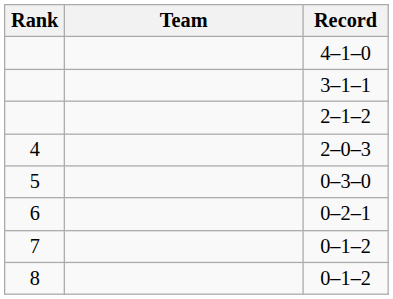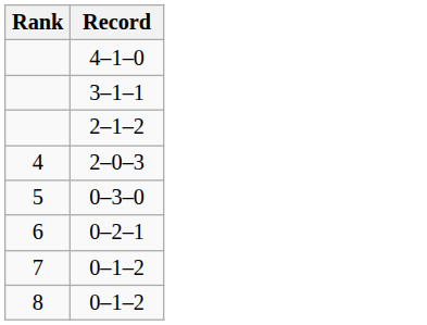 <table class="wikitable" style="text-align: center;">
 <tr>
 <th width=40>Rank</th>
-<th width=180>Team</th>
 <th width=60>Record</th>
 </tr>
 <tr>
 <td></td>
-<td align=left></td>
 <td>4–1–0</td>
 </tr>
 <tr>
 <td></td>
-<td align=left></td>
 <td>3–1–1</td>
 </tr>
 <tr>
 <td></td>
-<td align=left></td>
 <td>2–1–2</td>
 </tr>
 <tr align=center>
 <td>4</td>
-<td align=left></td>
 <td>2–0–3</td>
 </tr>
 <tr align=center>
 <td>5</td>
-<td align=left></td>
 <td>0–3–0</td>
 </tr>
 <tr align=center>
 <td>6</td>
-<td align=left></td>
 <td>0–2–1</td>
 </tr>
 <tr align=center>
 <td>7</td>
-<td align=left></td>
 <td>0–1–2</td>
 </tr>
 <tr align=center>
 <td>8</td>
-<td align=left></td>
 <td>0–1–2</td>
 </tr>
 </table>
